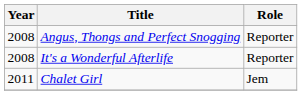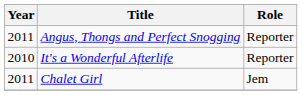 <table class="wikitable plainrowheaders sortable">
 <tr>
 <th scope="col">Year</th>
 <th scope="col">Title</th>
 <th scope="col">Role</th>
 </tr>
 <tr>
-<td>2008</td>
+<td>2011</td>
 <td><em><a href='#'>Angus, Thongs and Perfect Snogging</a></em></td>
 <td>Reporter</td>
 </tr>
 <tr>
-<td>2008</td>
+<td>2010</td>
 <td><em><a href='#'>It's a Wonderful Afterlife</a></em></td>
 <td>Reporter</td>
 </tr>
 <tr>
 <td>2011</td>
 <td><em><a href='#'>Chalet Girl</a></em></td>
 <td>Jem</td>
 </tr>
 <tr>
 </tr>
 </table>
